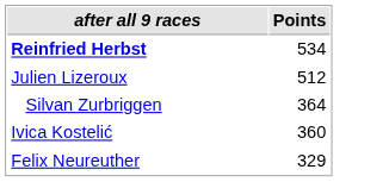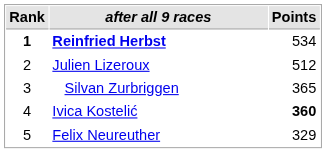 <table cellspacing="1" cellpadding="3" style="border:1px solid #AAAAAA;font-size:86%">
 <tr bgcolor="#E4E4E4">
+<th style="border-bottom:1px solid #AAAAAA" width=10>Rank</th>
 <th style="border-bottom:1px solid #AAAAAA" width=200><strong><em>after all 9 races</em></strong></th>
 <th style="border-bottom:1px solid #AAAAAA" width=20>Points</th>
 </tr>
 <tr>
+<td align="center"><strong>1</strong></td>
 <td> <strong><a href='#'>Reinfried Herbst</a> </strong></td>
 <td align="right">534</td>
 </tr>
 <tr>
+<td align="center">2</td>
 <td> <a href='#'>Julien Lizeroux</a></td>
 <td align="right">512</td>
 </tr>
 <tr>
+<td align="center">3</td>
 <td>   <a href='#'>Silvan Zurbriggen</a></td>
-<td align="right">364</td>
+<td align="right">365</td>
 </tr>
 <tr>
+<td align="center">4</td>
 <td> <a href='#'>Ivica Kostelić</a></td>
-<td align="right">360</td>
+<td align="right"><strong>360</strong></td>
 </tr>
 <tr>
+<td align="center">5</td>
 <td> <a href='#'>Felix Neureuther</a></td>
 <td align="right">329</td>
 </tr>
 </table>
